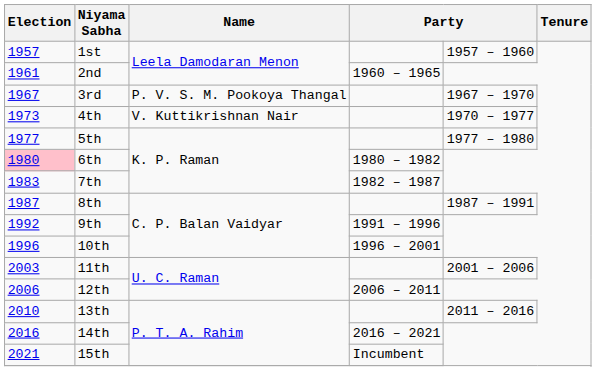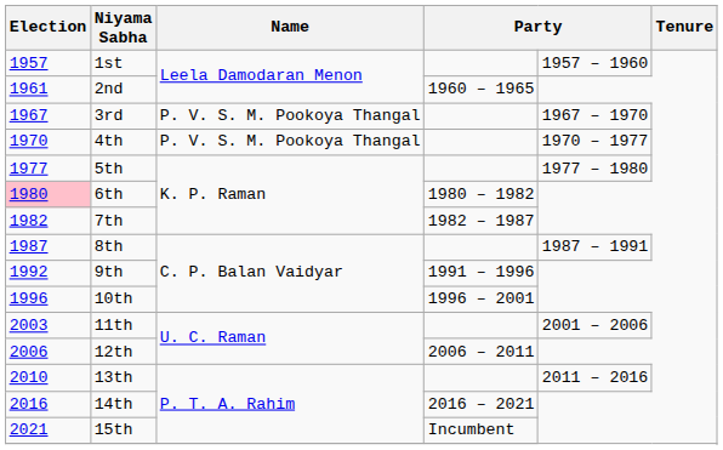 <table class="wikitable sortable">
 <tr>
 <th>Election</th>
 <th>Niyama<br>Sabha</th>
 <th>Name</th>
 <th colspan="2">Party</th>
 <th>Tenure</th>
 </tr>
 <tr>
 <td><a href='#'>1957</a></td>
 <td>1st</td>
 <td rowspan="2"><a href='#'>Leela Damodaran Menon</a></td>
 <td></td>
 <td>1957 – 1960</td>
 </tr>
 <tr>
 <td><a href='#'>1961</a></td>
 <td>2nd</td>
 <td>1960 – 1965</td>
 </tr>
 <tr>
 <td><a href='#'>1967</a></td>
 <td>3rd</td>
 <td>P. V. S. M. Pookoya Thangal</td>
 <td></td>
 <td>1967 – 1970</td>
 </tr>
 <tr>
-<td><a href='#'>1973</a></td>
+<td><a href='#'>1970</a></td>
 <td>4th</td>
-<td>V. Kuttikrishnan Nair</td>
+<td>P. V. S. M. Pookoya Thangal</td>
 <td></td>
 <td>1970 – 1977</td>
 </tr>
 <tr>
 <td><a href='#'>1977</a></td>
 <td>5th</td>
 <td rowspan="3">K. P. Raman</td>
 <td></td>
 <td>1977 – 1980</td>
 </tr>
 <tr>
 <td style="background: pink;"><a href='#'>1980</a></td>
 <td>6th</td>
 <td>1980 – 1982</td>
 </tr>
 <tr>
-<td><a href='#'>1983</a></td>
+<td><a href='#'>1982</a></td>
 <td>7th</td>
 <td>1982 – 1987</td>
 </tr>
 <tr>
 <td><a href='#'>1987</a></td>
 <td>8th</td>
 <td rowspan="3">C. P. Balan Vaidyar</td>
 <td></td>
 <td>1987 – 1991</td>
 </tr>
 <tr>
 <td><a href='#'>1992</a></td>
 <td>9th</td>
 <td>1991 – 1996</td>
 </tr>
 <tr>
 <td><a href='#'>1996</a></td>
 <td>10th</td>
 <td>1996 – 2001</td>
 </tr>
 <tr>
 <td><a href='#'>2003</a></td>
 <td>11th</td>
 <td rowspan="2"><a href='#'>U. C. Raman</a></td>
 <td></td>
 <td>2001 – 2006</td>
 </tr>
 <tr>
 <td><a href='#'>2006</a></td>
 <td>12th</td>
 <td>2006 – 2011</td>
 </tr>
 <tr>
 <td><a href='#'>2010</a></td>
 <td>13th</td>
 <td rowspan="3"><a href='#'>P. T. A. Rahim</a></td>
 <td></td>
 <td>2011 – 2016</td>
 </tr>
 <tr>
 <td><a href='#'>2016</a></td>
 <td>14th</td>
 <td>2016 – 2021</td>
 </tr>
 <tr>
 <td><a href='#'>2021</a></td>
 <td>15th</td>
 <td>Incumbent</td>
 </tr>
 <tr>
 </tr>
 </table>
